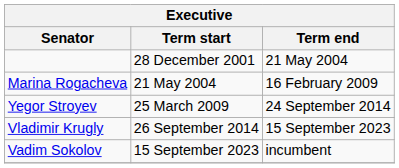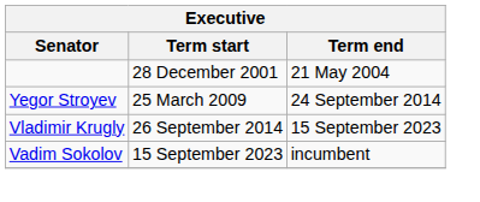 <table class="wikitable sortable">
 <tr>
 <th colspan=3>Executive</th>
 </tr>
 <tr>
 <th>Senator</th>
 <th>Term start</th>
 <th>Term end</th>
 </tr>
 <tr>
 <td></td>
 <td>28 December 2001</td>
 <td>21 May 2004</td>
-</tr>
-<tr>
-<td><a href='#'>Marina Rogacheva</a></td>
-<td>21 May 2004</td>
-<td>16 February 2009</td>
 </tr>
 <tr>
 <td><a href='#'>Yegor Stroyev</a></td>
 <td>25 March 2009</td>
 <td>24 September 2014</td>
 </tr>
 <tr>
 <td><a href='#'>Vladimir Krugly</a></td>
 <td>26 September 2014</td>
 <td>15 September 2023</td>
 </tr>
 <tr>
 <td><a href='#'>Vadim Sokolov</a></td>
 <td>15 September 2023</td>
 <td>incumbent</td>
 </tr>
 <tr>
 </tr>
 </table>
